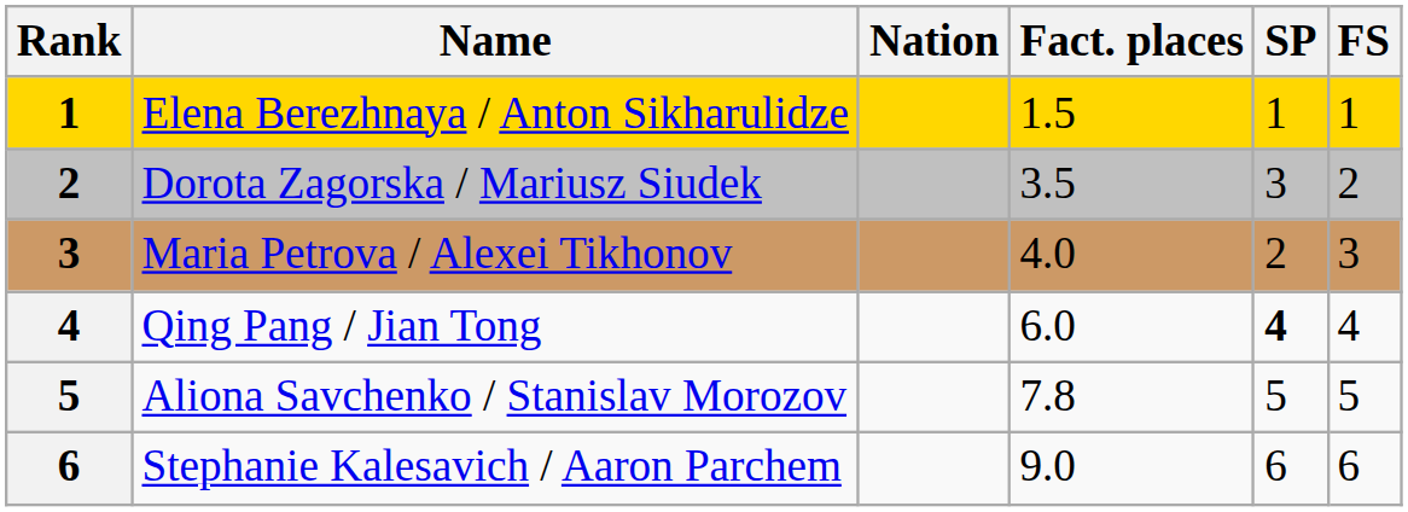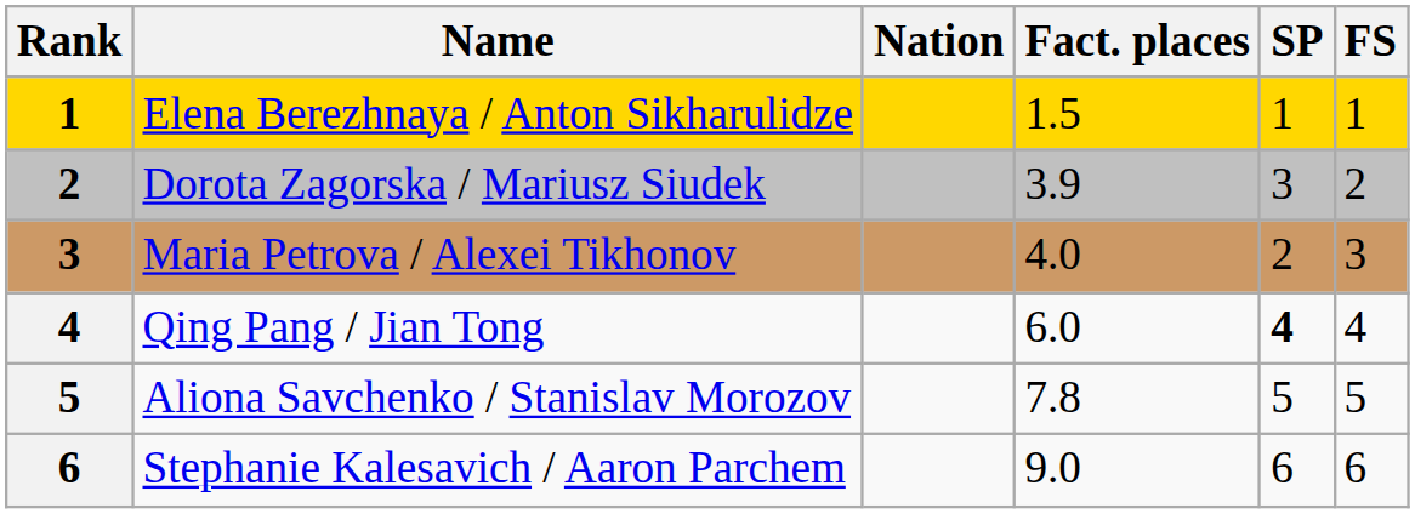 <table class="wikitable">
 <tr>
 <th>Rank</th>
 <th>Name</th>
 <th>Nation</th>
 <th>Fact. places</th>
 <th>SP</th>
 <th>FS</th>
 </tr>
 <tr bgcolor=gold>
 <td align=center><strong>1</strong></td>
 <td><a href='#'>Elena Berezhnaya</a> / <a href='#'>Anton Sikharulidze</a></td>
 <td></td>
 <td>1.5</td>
 <td>1</td>
 <td>1</td>
 </tr>
 <tr bgcolor=silver>
 <td align=center><strong>2</strong></td>
 <td><a href='#'>Dorota Zagorska</a> / <a href='#'>Mariusz Siudek</a></td>
 <td></td>
-<td>3.5</td>
+<td>3.9</td>
 <td>3</td>
 <td>2</td>
 </tr>
 <tr bgcolor=cc9966>
 <td align=center><strong>3</strong></td>
 <td><a href='#'>Maria Petrova</a> / <a href='#'>Alexei Tikhonov</a></td>
 <td></td>
 <td>4.0</td>
 <td>2</td>
 <td>3</td>
 </tr>
 <tr>
 <th>4</th>
 <td><a href='#'>Qing Pang</a> / <a href='#'>Jian Tong</a></td>
 <td></td>
 <td>6.0</td>
 <td><strong>4</strong></td>
 <td>4</td>
 </tr>
 <tr>
 <th>5</th>
 <td><a href='#'>Aliona Savchenko</a> / <a href='#'>Stanislav Morozov</a></td>
 <td></td>
 <td>7.8</td>
 <td>5</td>
 <td>5</td>
 </tr>
 <tr>
 <th>6</th>
 <td><a href='#'>Stephanie Kalesavich</a> / <a href='#'>Aaron Parchem</a></td>
 <td></td>
 <td>9.0</td>
 <td>6</td>
 <td>6</td>
 </tr>
 </table>
